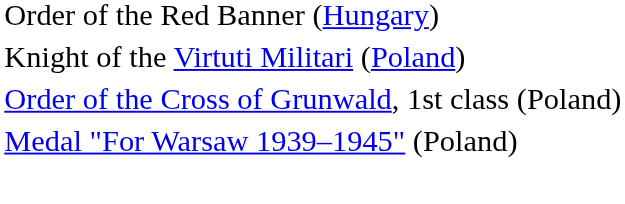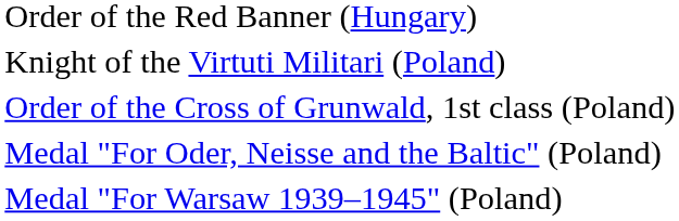 <table>
 <tr>
 <td></td>
 <td>Order of the Red Banner (<a href='#'>Hungary</a>)</td>
 </tr>
 <tr>
 <td></td>
 <td>Knight of the <a href='#'>Virtuti Militari</a> (<a href='#'>Poland</a>)</td>
 </tr>
 <tr>
 <td></td>
 <td><a href='#'>Order of the Cross of Grunwald</a>, 1st class (Poland)</td>
 </tr>
 <tr>
 <td></td>
+<td><a href='#'>Medal "For Oder, Neisse and the Baltic"</a> (Poland)</td>
+</tr>
+<tr>
+<td></td>
 <td><a href='#'>Medal "For Warsaw 1939–1945"</a> (Poland)</td>
 </tr>
 <tr>
 </tr>
 </table>
